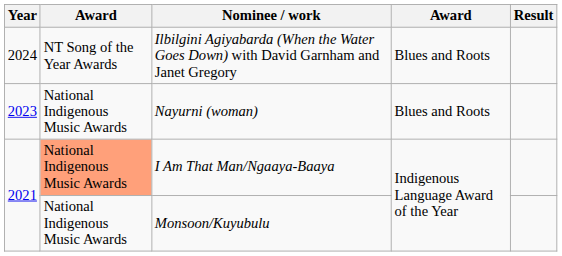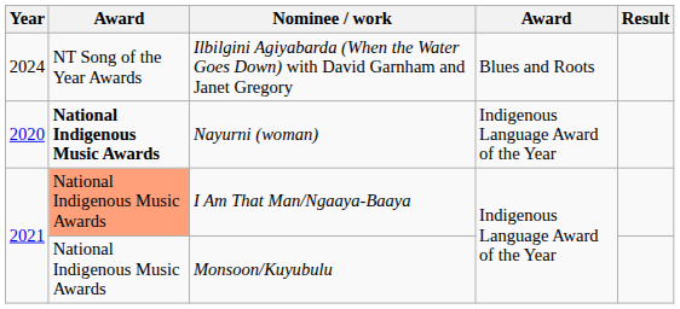 <table class="wikitable">
 <tr>
 <th>Year</th>
 <th>Award</th>
 <th>Nominee / work</th>
 <th>Award</th>
 <th>Result</th>
 </tr>
 <tr>
 <td>2024</td>
 <td>NT Song of the Year Awards</td>
 <td><em>Ilbilgini Agiyabarda (When the Water Goes Down)</em> with David Garnham and Janet Gregory</td>
 <td>Blues and Roots</td>
 <td></td>
 </tr>
 <tr>
-<td><a href='#'>2023</a></td>
-<td>National Indigenous Music Awards</td>
+<td><a href='#'>2020</a></td>
+<td><strong>National Indigenous Music Awards</strong></td>
 <td><em>Nayurni (woman)</em></td>
-<td>Blues and Roots</td>
+<td>Indigenous Language Award of the Year</td>
 <td></td>
 </tr>
 <tr>
 <td rowspan="2"><a href='#'>2021</a></td>
 <td style="background: lightsalmon;">National Indigenous Music Awards</td>
 <td><em>I Am That Man/Ngaaya-Baaya</em></td>
 <td rowspan="2">Indigenous Language Award of the Year</td>
 <td></td>
 </tr>
 <tr>
 <td>National Indigenous Music Awards</td>
 <td><em>Monsoon/Kuyubulu</em></td>
 <td></td>
 </tr>
 </table>
